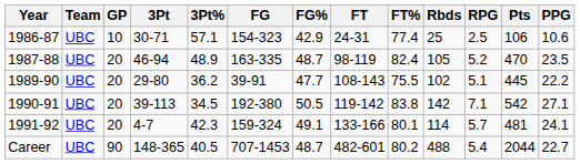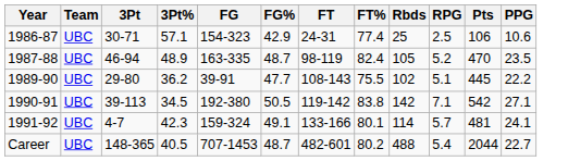 <table class="wikitable">
 <tr>
 <th>Year</th>
 <th>Team</th>
-<th>GP</th>
 <th>3Pt</th>
 <th>3Pt%</th>
 <th>FG</th>
 <th>FG%</th>
 <th>FT</th>
 <th>FT%</th>
 <th>Rbds</th>
 <th>RPG</th>
 <th>Pts</th>
 <th>PPG</th>
 </tr>
 <tr>
 <td>1986-87</td>
 <td><a href='#'>UBC</a></td>
-<td>10</td>
 <td>30-71</td>
 <td>57.1</td>
 <td>154-323</td>
 <td>42.9</td>
 <td>24-31</td>
 <td>77.4</td>
 <td>25</td>
 <td>2.5</td>
 <td>106</td>
 <td>10.6</td>
 </tr>
 <tr>
 <td>1987-88</td>
 <td><a href='#'>UBC</a></td>
-<td>20</td>
 <td>46-94</td>
 <td>48.9</td>
 <td>163-335</td>
 <td>48.7</td>
 <td>98-119</td>
 <td>82.4</td>
 <td>105</td>
 <td>5.2</td>
 <td>470</td>
 <td>23.5</td>
 </tr>
 <tr>
 <td>1989-90</td>
 <td><a href='#'>UBC</a></td>
-<td>20</td>
 <td>29-80</td>
 <td>36.2</td>
 <td>39-91</td>
 <td>47.7</td>
 <td>108-143</td>
 <td>75.5</td>
 <td>102</td>
 <td>5.1</td>
 <td>445</td>
 <td>22.2</td>
 </tr>
 <tr>
 <td>1990-91</td>
 <td><a href='#'>UBC</a></td>
-<td>20</td>
 <td>39-113</td>
 <td>34.5</td>
 <td>192-380</td>
 <td>50.5</td>
 <td>119-142</td>
 <td>83.8</td>
 <td>142</td>
 <td>7.1</td>
 <td>542</td>
 <td>27.1</td>
 </tr>
 <tr>
 <td>1991-92</td>
 <td><a href='#'>UBC</a></td>
-<td>20</td>
 <td>4-7</td>
 <td>42.3</td>
 <td>159-324</td>
 <td>49.1</td>
 <td>133-166</td>
 <td>80.1</td>
 <td>114</td>
 <td>5.7</td>
 <td>481</td>
 <td>24.1</td>
 </tr>
 <tr>
 <td>Career</td>
 <td><a href='#'>UBC</a></td>
-<td>90</td>
 <td>148-365</td>
 <td>40.5</td>
 <td>707-1453</td>
 <td>48.7</td>
 <td>482-601</td>
 <td>80.2</td>
 <td>488</td>
 <td>5.4</td>
 <td>2044</td>
 <td>22.7</td>
 </tr>
 </table>
